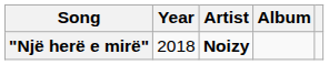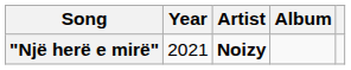 <table class="wikitable plainrowheaders" style="text-align:center;">
 <tr>
 <th scope="col">Song</th>
 <th scope="col">Year</th>
 <th scope="col">Artist</th>
 <th scope="col">Album</th>
 <th scope="col"></th>
 </tr>
 <tr>
 <th scope="row">"Një herë e mirë"</th>
-<td>2018</td>
+<td>2021</td>
 <td><strong>Noizy</strong></td>
 <td></td>
 <td></td>
 </tr>
 </table>
